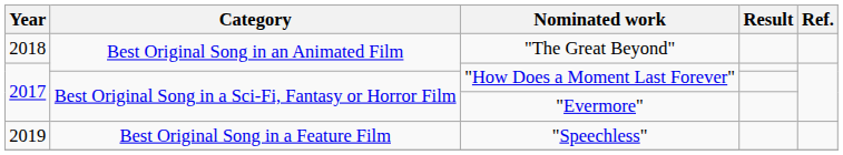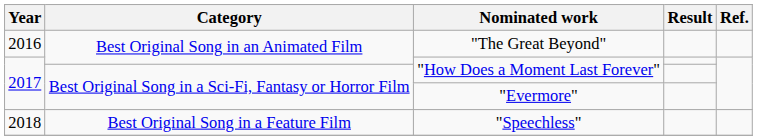 <table class="wikitable plainrowheaders" style="text-align:center;">
 <tr>
 <th>Year</th>
 <th>Category</th>
 <th>Nominated work</th>
 <th>Result</th>
 <th>Ref.</th>
 </tr>
 <tr>
-<td>2018</td>
+<td>2016</td>
 <td rowspan="2"><a href='#'>Best Original Song in an Animated Film</a></td>
 <td>"The Great Beyond"  <br> </td>
 <td></td>
 <td></td>
 </tr>
 <tr>
 <td rowspan="3"><a href='#'>2017</a></td>
 <td rowspan="2">"<a href='#'>How Does a Moment Last Forever</a>"  <br> </td>
 <td></td>
 <td rowspan="3"></td>
 </tr>
 <tr>
 <td rowspan="2"><a href='#'>Best Original Song in a Sci-Fi, Fantasy or Horror Film</a></td>
 <td></td>
 </tr>
 <tr>
 <td>"<a href='#'>Evermore</a>"  <br> </td>
 <td></td>
 </tr>
 <tr>
-<td>2019</td>
+<td>2018</td>
 <td><a href='#'>Best Original Song in a Feature Film</a></td>
 <td>"<a href='#'>Speechless</a>"  <br> </td>
 <td></td>
 <td></td>
 </tr>
 <tr>
 </tr>
 </table>
